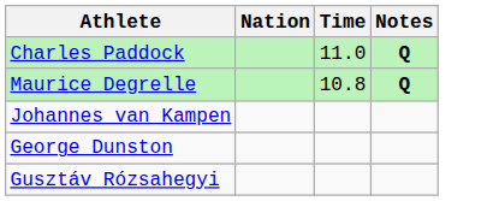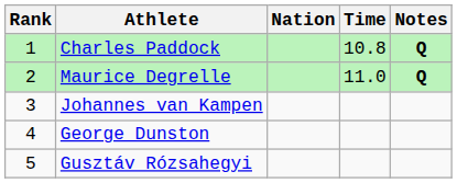 <table class="wikitable sortable" style="text-align:center">
 <tr>
+<th>Rank</th>
 <th>Athlete</th>
 <th>Nation</th>
 <th>Time</th>
 <th>Notes</th>
 </tr>
 <tr bgcolor=bbf3bb>
+<td>1</td>
 <td align="left"><a href='#'>Charles Paddock</a></td>
+<td align="left"></td>
+<td>10.8</td>
+<td><strong>Q</strong></td>
+</tr>
+<tr bgcolor=bbf3bb>
+<td>2</td>
+<td align="left"><a href='#'>Maurice Degrelle</a></td>
 <td align="left"></td>
 <td>11.0</td>
 <td><strong>Q</strong></td>
 </tr>
-<tr bgcolor=bbf3bb>
-<td align="left"><a href='#'>Maurice Degrelle</a></td>
-<td align="left"></td>
-<td>10.8</td>
-<td><strong>Q</strong></td>
-</tr>
 <tr>
+<td>3</td>
 <td align="left"><a href='#'>Johannes van Kampen</a></td>
 <td align="left"></td>
 <td></td>
 <td></td>
 </tr>
 <tr>
+<td>4</td>
 <td align="left"><a href='#'>George Dunston</a></td>
 <td align="left"></td>
 <td></td>
 <td></td>
 </tr>
 <tr>
+<td>5</td>
 <td align="left"><a href='#'>Gusztáv Rózsahegyi</a></td>
 <td align="left"></td>
 <td></td>
 <td></td>
 </tr>
 </table>
